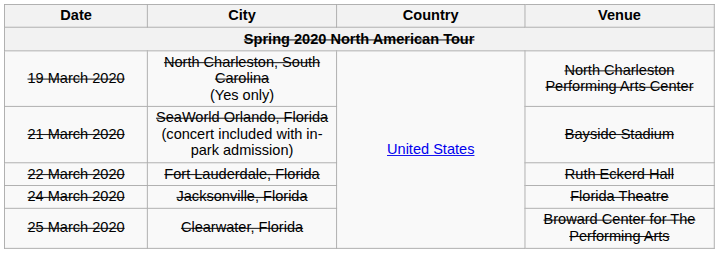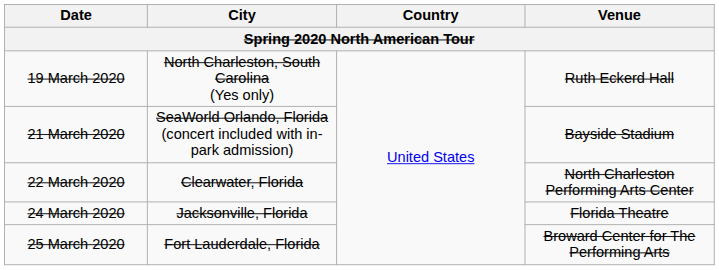 <table class="wikitable" style="text-align:center;">
 <tr>
 <th style="width:150px;">Date</th>
 <th style="width:200px;">City</th>
 <th style="width:200px;">Country</th>
 <th style="width:200px;">Venue</th>
 </tr>
 <tr>
 <th colspan="4"><s>Spring 2020 North American Tour</s></th>
 </tr>
 <tr>
 <td><s>19 March 2020</s></td>
 <td><s>North Charleston, South Carolina</s><br>(Yes only)</td>
 <td rowspan="5"><a href='#'>United States</a></td>
-<td><s>North Charleston Performing Arts Center</s></td>
+<td><s>Ruth Eckerd Hall</s></td>
 </tr>
 <tr>
 <td><s>21 March 2020</s></td>
 <td><s>SeaWorld Orlando, Florida</s><br>(concert included with in-park admission)</td>
 <td><s>Bayside Stadium</s></td>
 </tr>
 <tr>
 <td><s>22 March 2020</s></td>
-<td><s>Fort Lauderdale, Florida</s></td>
-<td><s>Ruth Eckerd Hall</s></td>
+<td><s>Clearwater, Florida</s></td>
+<td><s>North Charleston Performing Arts Center</s></td>
 </tr>
 <tr>
 <td><s>24 March 2020</s></td>
 <td><s>Jacksonville, Florida</s></td>
 <td><s>Florida Theatre</s></td>
 </tr>
 <tr>
 <td><s>25 March 2020</s></td>
-<td><s>Clearwater, Florida</s></td>
+<td><s>Fort Lauderdale, Florida</s></td>
 <td><s>Broward Center for The Performing Arts</s></td>
 </tr>
 </table>
